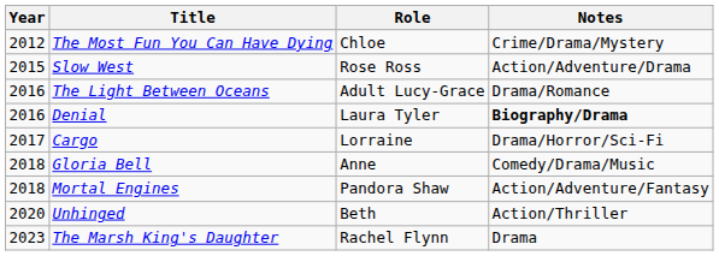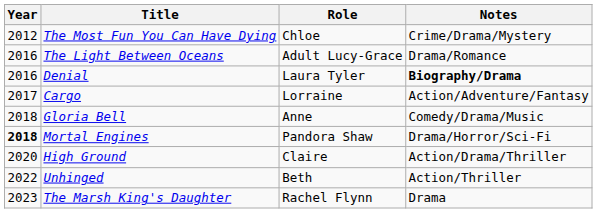 <table class="wikitable sortable">
 <tr>
 <th>Year</th>
 <th>Title</th>
 <th>Role</th>
 <th class="unsortable">Notes</th>
 </tr>
 <tr>
 <td>2012</td>
 <td><em><a href='#'>The Most Fun You Can Have Dying</a></em></td>
 <td>Chloe</td>
 <td>Crime/Drama/Mystery</td>
-</tr>
-<tr>
-<td>2015</td>
-<td><em><a href='#'>Slow West</a></em></td>
-<td>Rose Ross</td>
-<td>Action/Adventure/Drama</td>
 </tr>
 <tr>
 <td>2016</td>
 <td><em><a href='#'>The Light Between Oceans</a></em></td>
 <td>Adult Lucy-Grace</td>
 <td>Drama/Romance</td>
 </tr>
 <tr>
 <td>2016</td>
 <td><em><a href='#'>Denial</a></em></td>
 <td>Laura Tyler</td>
 <td><strong>Biography/Drama</strong></td>
 </tr>
 <tr>
 <td>2017</td>
 <td><em><a href='#'>Cargo</a></em></td>
 <td>Lorraine</td>
-<td>Drama/Horror/Sci-Fi</td>
+<td>Action/Adventure/Fantasy</td>
 </tr>
 <tr>
 <td>2018</td>
 <td><em><a href='#'>Gloria Bell</a></em></td>
 <td>Anne</td>
 <td>Comedy/Drama/Music</td>
 </tr>
 <tr>
-<td>2018</td>
+<td><strong>2018</strong></td>
 <td><em><a href='#'>Mortal Engines</a></em></td>
 <td>Pandora Shaw</td>
-<td>Action/Adventure/Fantasy</td>
+<td>Drama/Horror/Sci-Fi</td>
 </tr>
 <tr>
 <td>2020</td>
+<td><em><a href='#'>High Ground</a></em></td>
+<td>Claire</td>
+<td>Action/Drama/Thriller</td>
+</tr>
+<tr>
+<td>2022</td>
 <td><em><a href='#'>Unhinged</a></em></td>
 <td>Beth</td>
 <td>Action/Thriller</td>
 </tr>
 <tr>
 <td>2023</td>
 <td><em><a href='#'>The Marsh King's Daughter</a></em></td>
 <td>Rachel Flynn</td>
 <td>Drama</td>
 </tr>
 </table>
